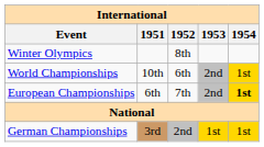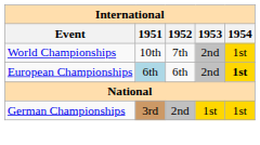 <table class="wikitable" style="text-align:center">
 <tr>
 <th style="background-color: #ffdead; " colspan=5 align=center>International</th>
 </tr>
 <tr>
 <th>Event</th>
 <th>1951</th>
 <th>1952</th>
 <th>1953</th>
 <th>1954</th>
 </tr>
 <tr>
-<td align=left><a href='#'>Winter Olympics</a></td>
-<td></td>
-<td>8th</td>
-<td></td>
-<td></td>
-</tr>
-<tr>
 <td align=left><a href='#'>World Championships</a></td>
 <td>10th</td>
-<td>6th</td>
+<td>7th</td>
 <td bgcolor=silver>2nd</td>
 <td bgcolor=gold>1st</td>
 </tr>
 <tr>
 <td align=left><a href='#'>European Championships</a></td>
+<td style="background: lightblue;">6th</td>
 <td>6th</td>
-<td>7th</td>
 <td bgcolor=silver>2nd</td>
 <td bgcolor=gold><strong>1st</strong></td>
 </tr>
 <tr>
 <th style="background-color: #ffdead; " colspan=5 align=center>National</th>
 </tr>
 <tr>
 <td align=left><a href='#'>German Championships</a></td>
 <td bgcolor=cc9966>3rd</td>
 <td bgcolor=silver>2nd</td>
 <td bgcolor=gold>1st</td>
 <td bgcolor=gold>1st</td>
 </tr>
 </table>
